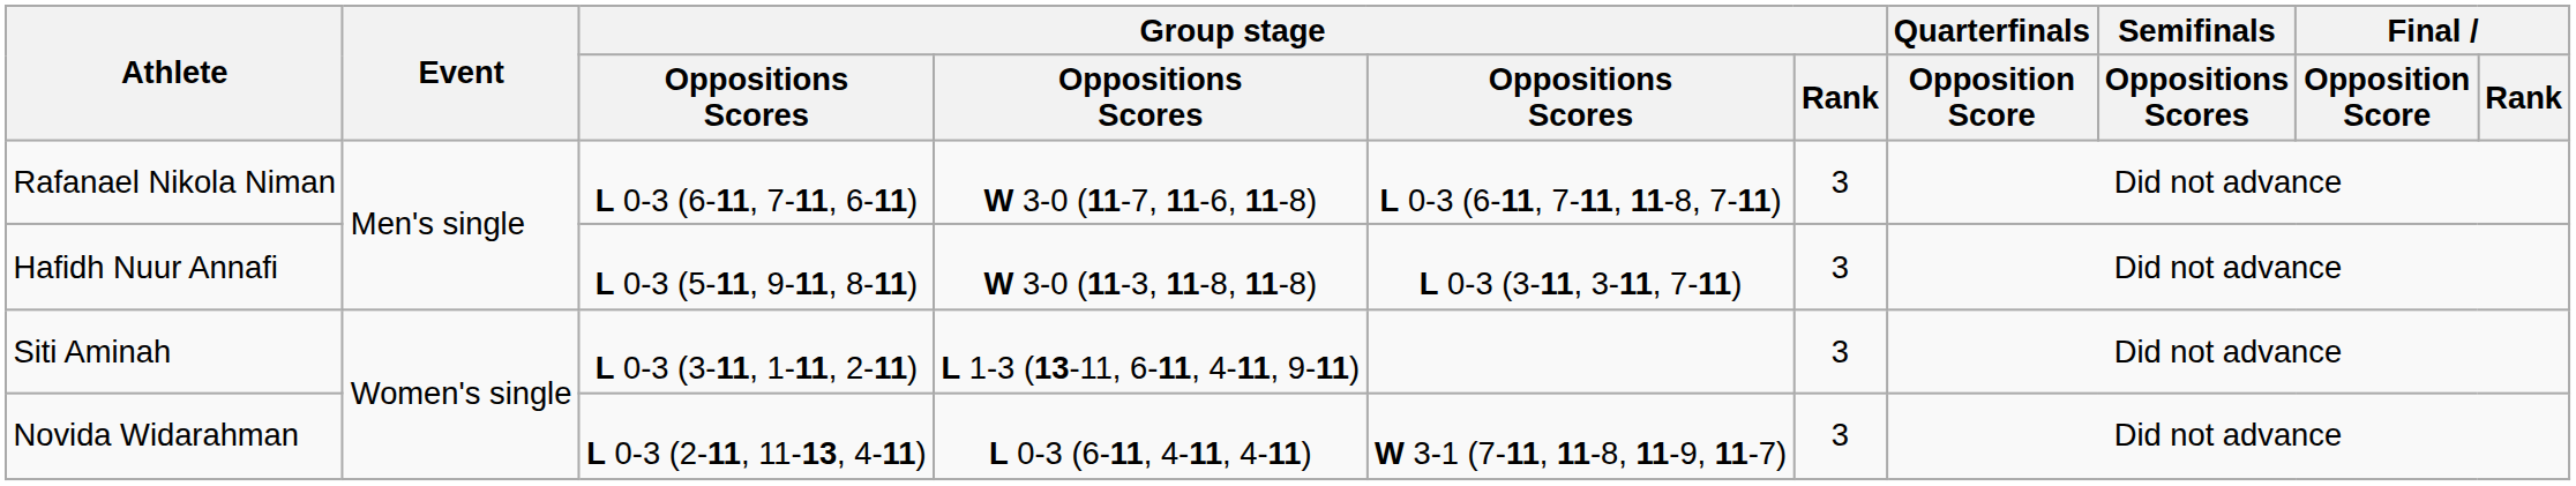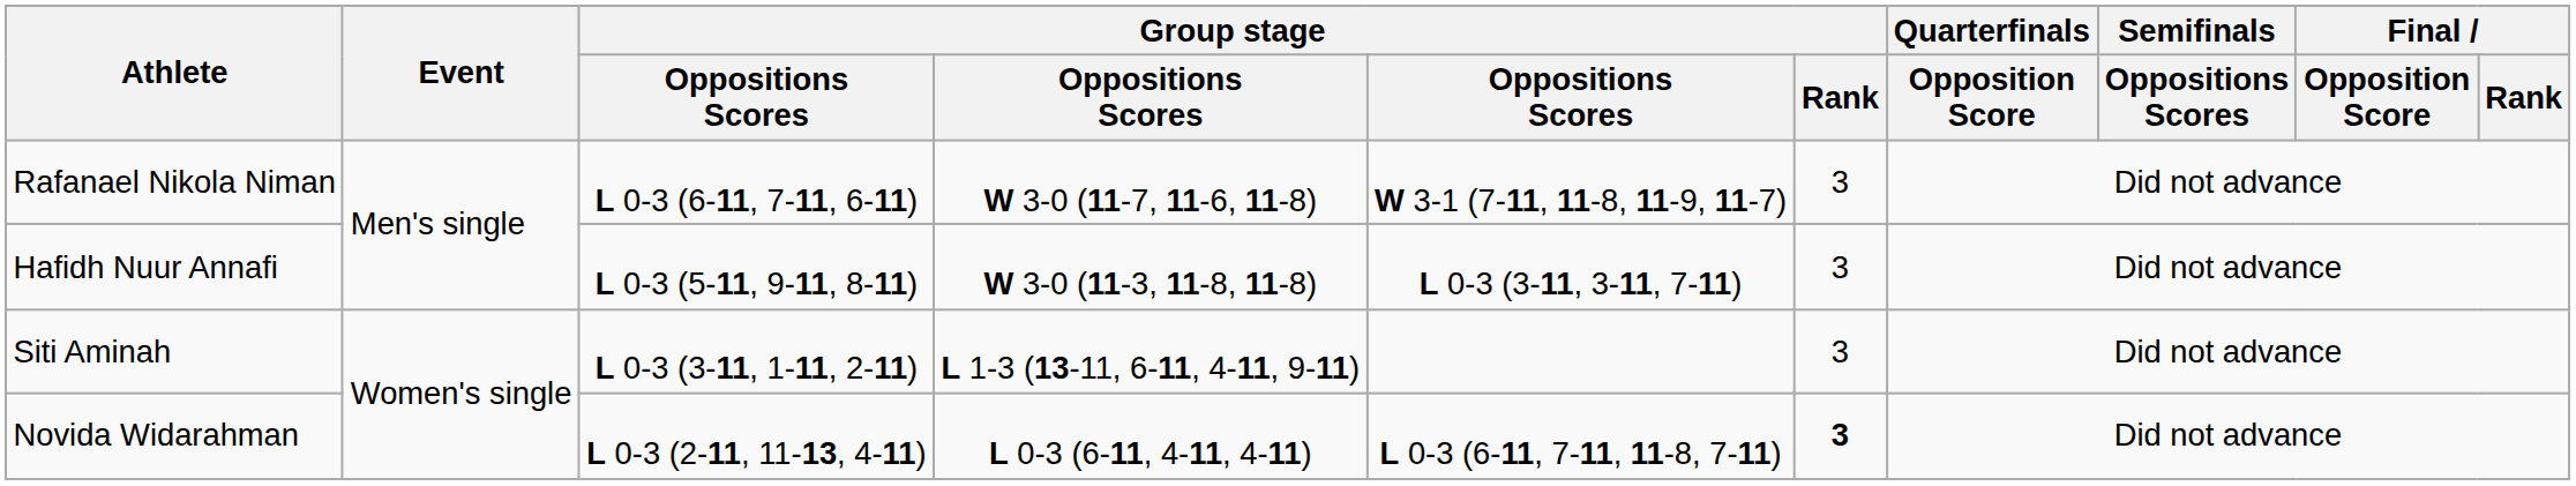 <table class="wikitable" style="font-size:85%; text-align:center">
 <tr>
 <th rowspan=2>Athlete</th>
 <th rowspan=2>Event</th>
 <th colspan=4>Group stage</th>
 <th>Quarterfinals</th>
 <th>Semifinals</th>
 <th colspan=2>Final / </th>
 </tr>
 <tr>
 <th>Oppositions<br>Scores</th>
 <th>Oppositions<br>Scores</th>
 <th>Oppositions<br>Scores</th>
 <th>Rank</th>
 <th>Opposition<br>Score</th>
 <th>Oppositions<br>Scores</th>
 <th>Opposition<br>Score</th>
 <th>Rank</th>
 </tr>
 <tr>
 <td align="left">Rafanael Nikola Niman</td>
 <td align="left" rowspan="2">Men's single</td>
 <td><br><strong>L</strong> 0-3 (6-<strong>11</strong>, 7-<strong>11</strong>, 6-<strong>11</strong>)</td>
 <td><br><strong>W</strong> 3-0 (<strong>11</strong>-7, <strong>11</strong>-6, <strong>11</strong>-8)</td>
-<td><br><strong>L</strong> 0-3 (6-<strong>11</strong>, 7-<strong>11</strong>, <strong>11</strong>-8, 7-<strong>11</strong>)</td>
+<td><br><strong>W</strong> 3-1 (7-<strong>11</strong>, <strong>11</strong>-8, <strong>11</strong>-9, <strong>11</strong>-7)</td>
 <td>3</td>
 <td colspan="4">Did not advance</td>
 </tr>
 <tr>
 <td align="left">Hafidh Nuur Annafi</td>
 <td><br><strong>L</strong> 0-3 (5-<strong>11</strong>, 9-<strong>11</strong>, 8-<strong>11</strong>)</td>
 <td><br><strong>W</strong> 3-0 (<strong>11</strong>-3, <strong>11</strong>-8, <strong>11</strong>-8)</td>
 <td><br><strong>L</strong> 0-3 (3-<strong>11</strong>, 3-<strong>11</strong>, 7-<strong>11</strong>)</td>
 <td>3</td>
 <td colspan="4">Did not advance</td>
 </tr>
 <tr>
 <td align="left">Siti Aminah</td>
 <td align="left" rowspan="2">Women's single</td>
 <td><br><strong>L</strong> 0-3 (3-<strong>11</strong>, 1-<strong>11</strong>, 2-<strong>11</strong>)</td>
 <td><br><strong>L</strong> 1-3 (<strong>13</strong>-11, 6-<strong>11</strong>, 4-<strong>11</strong>, 9-<strong>11</strong>)</td>
 <td></td>
 <td>3</td>
 <td colspan="4">Did not advance</td>
 </tr>
 <tr>
 <td align="left">Novida Widarahman</td>
 <td><br><strong>L</strong> 0-3 (2-<strong>11</strong>, 11-<strong>13</strong>, 4-<strong>11</strong>)</td>
 <td><br><strong>L</strong> 0-3 (6-<strong>11</strong>, 4-<strong>11</strong>, 4-<strong>11</strong>)</td>
-<td><br><strong>W</strong> 3-1 (7-<strong>11</strong>, <strong>11</strong>-8, <strong>11</strong>-9, <strong>11</strong>-7)</td>
-<td>3</td>
+<td><br><strong>L</strong> 0-3 (6-<strong>11</strong>, 7-<strong>11</strong>, <strong>11</strong>-8, 7-<strong>11</strong>)</td>
+<td><strong>3</strong></td>
 <td colspan="4">Did not advance</td>
 </tr>
 </table>
